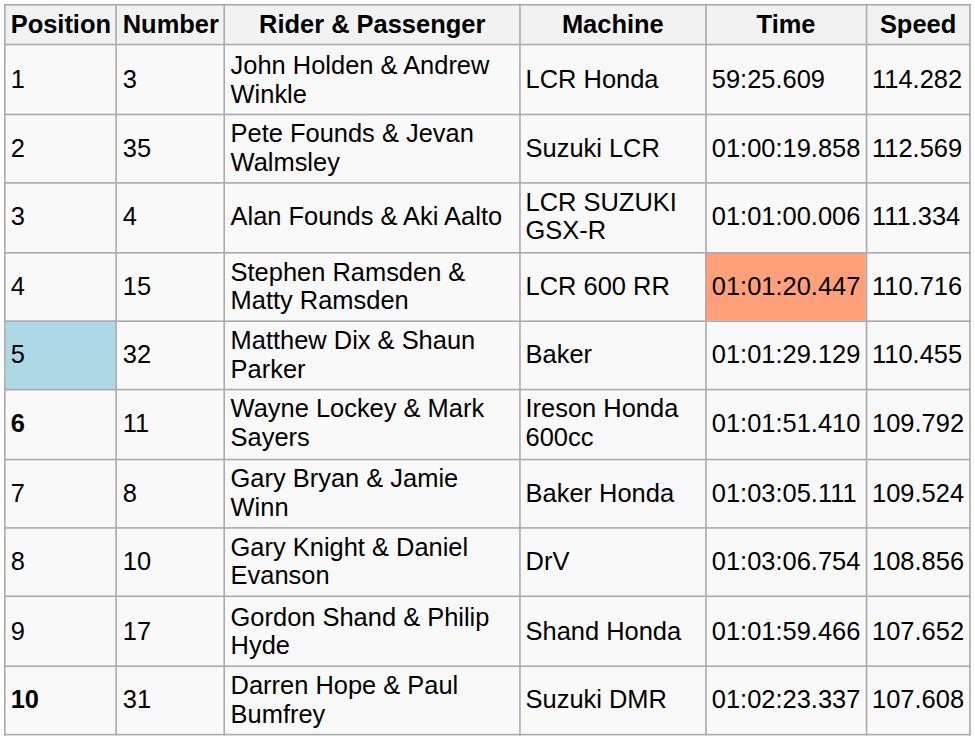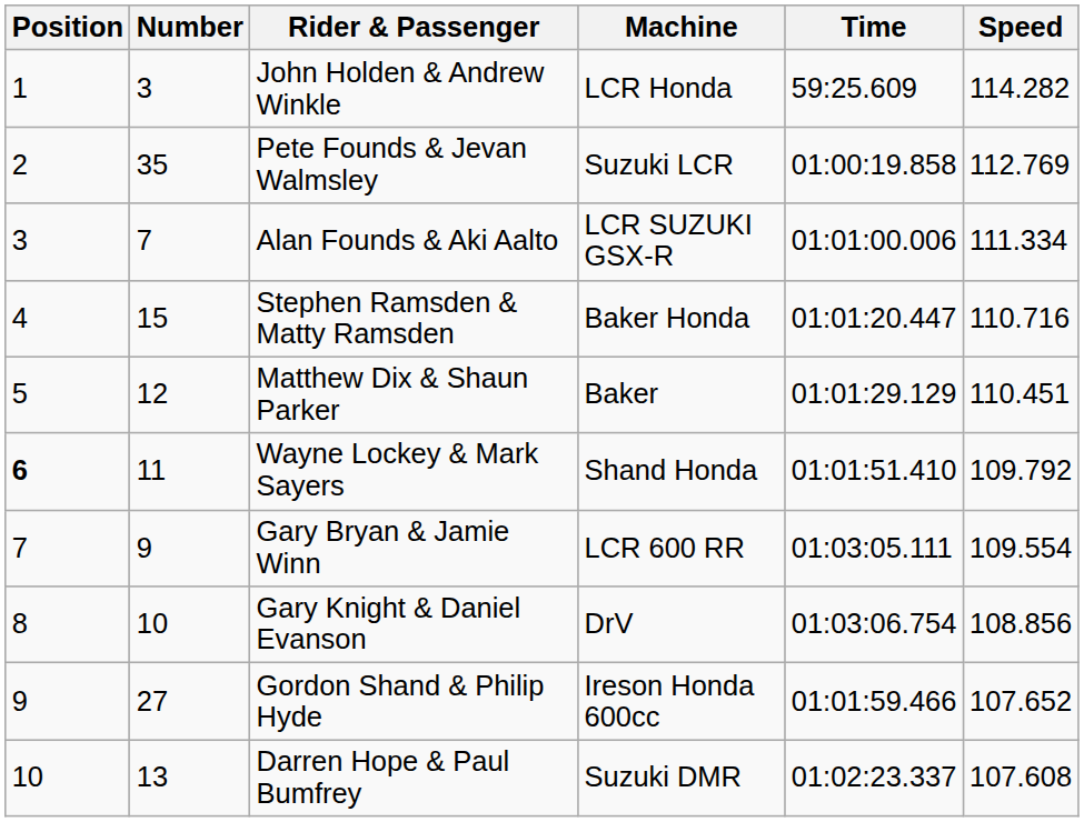 <table class="wikitable">
 <tr>
 <th>Position</th>
 <th>Number</th>
 <th>Rider & Passenger</th>
 <th>Machine</th>
 <th>Time</th>
 <th>Speed</th>
 </tr>
 <tr>
 <td>1</td>
 <td>3</td>
 <td>John Holden & Andrew Winkle</td>
 <td>LCR Honda</td>
 <td>59:25.609</td>
 <td>114.282</td>
 </tr>
 <tr>
 <td>2</td>
 <td>35</td>
 <td>Pete Founds & Jevan Walmsley</td>
 <td>Suzuki LCR</td>
 <td>01:00:19.858</td>
-<td>112.569</td>
+<td>112.769</td>
 </tr>
 <tr>
 <td>3</td>
-<td>4</td>
+<td>7</td>
 <td>Alan Founds & Aki Aalto</td>
 <td>LCR SUZUKI GSX-R</td>
 <td>01:01:00.006</td>
 <td>111.334</td>
 </tr>
 <tr>
 <td>4</td>
 <td>15</td>
 <td>Stephen Ramsden & Matty Ramsden</td>
-<td>LCR 600 RR</td>
-<td style="background: lightsalmon;">01:01:20.447</td>
+<td>Baker Honda</td>
+<td>01:01:20.447</td>
 <td>110.716</td>
 </tr>
 <tr>
-<td style="background: lightblue;">5</td>
-<td>32</td>
+<td>5</td>
+<td>12</td>
 <td>Matthew Dix & Shaun Parker</td>
 <td>Baker</td>
 <td>01:01:29.129</td>
-<td>110.455</td>
+<td>110.451</td>
 </tr>
 <tr>
 <td><strong>6</strong></td>
 <td>11</td>
 <td>Wayne Lockey & Mark Sayers</td>
-<td>Ireson Honda  600cc</td>
+<td>Shand Honda</td>
 <td>01:01:51.410</td>
 <td>109.792</td>
 </tr>
 <tr>
 <td>7</td>
-<td>8</td>
+<td>9</td>
 <td>Gary Bryan & Jamie Winn</td>
-<td>Baker Honda</td>
+<td>LCR 600 RR</td>
 <td>01:03:05.111</td>
-<td>109.524</td>
+<td>109.554</td>
 </tr>
 <tr>
 <td>8</td>
 <td>10</td>
 <td>Gary Knight & Daniel Evanson</td>
 <td>DrV</td>
 <td>01:03:06.754</td>
 <td>108.856</td>
 </tr>
 <tr>
 <td>9</td>
-<td>17</td>
+<td>27</td>
 <td>Gordon Shand & Philip Hyde</td>
-<td>Shand Honda</td>
+<td>Ireson Honda  600cc</td>
 <td>01:01:59.466</td>
 <td>107.652</td>
 </tr>
 <tr>
-<td><strong>10</strong></td>
-<td>31</td>
+<td>10</td>
+<td>13</td>
 <td>Darren Hope & Paul Bumfrey</td>
 <td>Suzuki DMR</td>
 <td>01:02:23.337</td>
 <td>107.608</td>
 </tr>
 </table>
